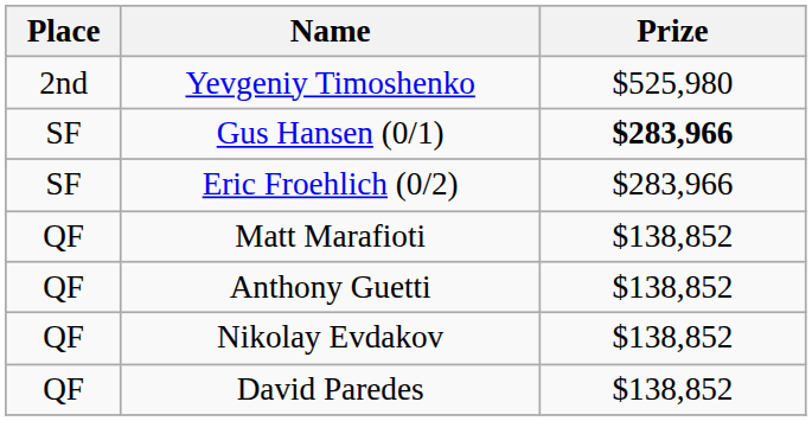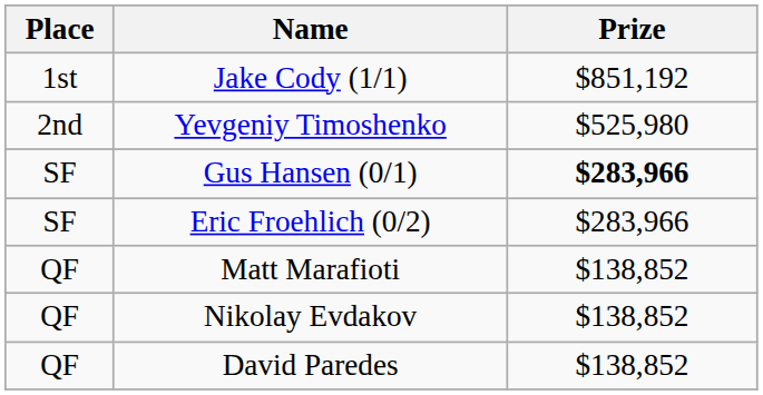 <table class="wikitable">
 <tr>
 <th width="50">Place</th>
 <th width="200">Name</th>
 <th width="125">Prize</th>
+</tr>
+<tr>
+<td align = "center">1st</td>
+<td align = "center"><a href='#'>Jake Cody</a> (1/1)</td>
+<td align = "center">$851,192</td>
 </tr>
 <tr>
 <td align = "center">2nd</td>
 <td align = "center"><a href='#'>Yevgeniy Timoshenko</a></td>
 <td align = "center">$525,980</td>
 </tr>
 <tr>
 <td align = "center">SF</td>
 <td align = "center"><a href='#'>Gus Hansen</a> (0/1)</td>
 <td align = "center"><strong>$283,966</strong></td>
 </tr>
 <tr>
 <td align = "center">SF</td>
 <td align = "center"><a href='#'>Eric Froehlich</a> (0/2)</td>
 <td align = "center">$283,966</td>
 </tr>
 <tr>
 <td align = "center">QF</td>
 <td align = "center">Matt Marafioti</td>
 <td align = "center">$138,852</td>
 </tr>
 <tr>
 <td align = "center">QF</td>
-<td align = "center">Anthony Guetti</td>
-<td align = "center">$138,852</td>
-</tr>
-<tr>
-<td align = "center">QF</td>
 <td align = "center">Nikolay Evdakov</td>
 <td align = "center">$138,852</td>
 </tr>
 <tr>
 <td align = "center">QF</td>
 <td align = "center">David Paredes</td>
 <td align = "center">$138,852</td>
 </tr>
 </table>
